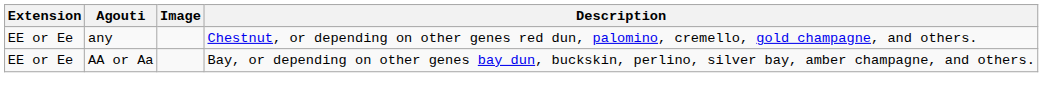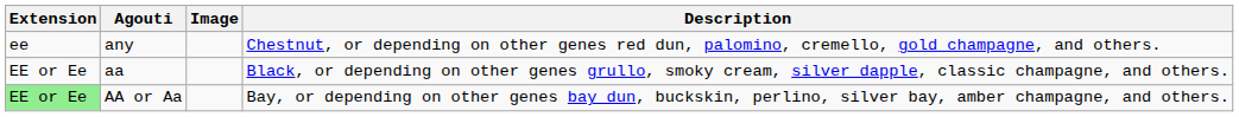 <table class="wikitable sortable">
 <tr>
 <th><strong>Extension</strong></th>
 <th><strong>Agouti</strong></th>
 <th><strong>Image</strong></th>
 <th><strong>Description</strong></th>
 </tr>
 <tr>
-<td>EE or Ee</td>
+<td>ee</td>
 <td>any</td>
 <td></td>
 <td><a href='#'>Chestnut</a>, or depending on other genes red dun, <a href='#'>palomino</a>, cremello, <a href='#'>gold champagne</a>, and others.</td>
 </tr>
 <tr>
 <td>EE or Ee</td>
+<td>aa</td>
+<td></td>
+<td><a href='#'>Black</a>, or depending on other genes <a href='#'>grullo</a>, smoky cream, <a href='#'>silver dapple</a>, classic champagne, and others.</td>
+</tr>
+<tr>
+<td style="background: lightgreen;">EE or Ee</td>
 <td>AA or Aa</td>
 <td></td>
 <td>Bay, or depending on other genes <a href='#'>bay dun</a>, buckskin, perlino, silver bay, amber champagne, and others.</td>
 </tr>
 </table>
